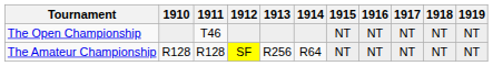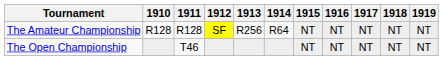 <table class="wikitable" style="font-size:95%;text-align:center;">
 <tr>
 <th>Tournament</th>
 <th>1910</th>
 <th>1911</th>
 <th>1912</th>
 <th>1913</th>
 <th>1914</th>
 <th>1915</th>
 <th>1916</th>
 <th>1917</th>
 <th>1918</th>
 <th>1919</th>
 </tr>
 <tr>
+<td align=left><a href='#'>The Amateur Championship</a></td>
+<td>R128</td>
+<td>R128</td>
+<td style="background:yellow;">SF</td>
+<td>R256</td>
+<td>R64</td>
+<td style="background:#eeeeee;">NT</td>
+<td style="background:#eeeeee;">NT</td>
+<td style="background:#eeeeee;">NT</td>
+<td style="background:#eeeeee;">NT</td>
+<td style="background:#eeeeee;">NT</td>
+</tr>
+<tr>
 <td align=left><a href='#'>The Open Championship</a></td>
 <td style="background:#eeeeee;"></td>
 <td>T46</td>
 <td style="background:#eeeeee;"></td>
 <td style="background:#eeeeee;"></td>
 <td style="background:#eeeeee;"></td>
 <td style="background:#eeeeee;">NT</td>
 <td style="background:#eeeeee;">NT</td>
 <td style="background:#eeeeee;">NT</td>
 <td style="background:#eeeeee;">NT</td>
 <td style="background:#eeeeee;">NT</td>
 </tr>
-<tr>
-<td align=left><a href='#'>The Amateur Championship</a></td>
-<td>R128</td>
-<td>R128</td>
-<td style="background:yellow;">SF</td>
-<td>R256</td>
-<td>R64</td>
-<td style="background:#eeeeee;">NT</td>
-<td style="background:#eeeeee;">NT</td>
-<td style="background:#eeeeee;">NT</td>
-<td style="background:#eeeeee;">NT</td>
-<td style="background:#eeeeee;">NT</td>
-</tr>
 </table>
